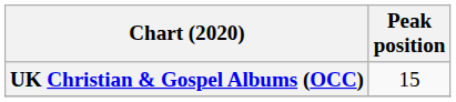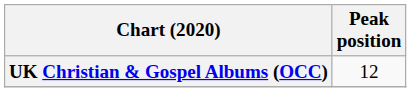 <table class="wikitable sortable plainrowheaders" style="text-align:center">
 <tr>
 <th scope="col">Chart (2020)</th>
 <th scope="col">Peak<br> position</th>
 </tr>
 <tr>
 <th scope="row">UK <a href='#'>Christian & Gospel Albums</a> (<a href='#'>OCC</a>)</th>
-<td>15</td>
+<td>12</td>
 </tr>
 <tr>
 </tr>
 <tr>
 </tr>
 </table>
